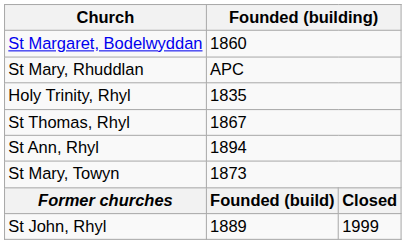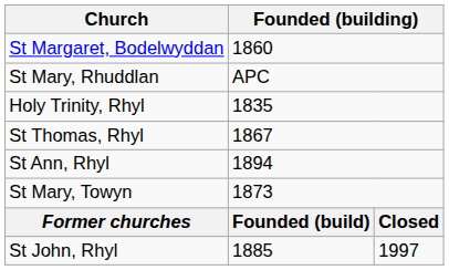 <table class="wikitable">
 <tr>
 <th>Church</th>
 <th colspan="2">Founded (building)</th>
 </tr>
 <tr>
 <td><a href='#'>St Margaret, Bodelwyddan</a></td>
 <td colspan="2">1860</td>
 </tr>
 <tr>
 <td>St Mary, Rhuddlan</td>
 <td colspan="2">APC</td>
 </tr>
 <tr>
 <td>Holy Trinity, Rhyl</td>
 <td colspan="2">1835</td>
 </tr>
 <tr>
 <td>St Thomas, Rhyl</td>
 <td colspan="2">1867</td>
 </tr>
 <tr>
 <td>St Ann, Rhyl</td>
 <td colspan="2">1894</td>
 </tr>
 <tr>
 <td>St Mary, Towyn</td>
 <td colspan="2">1873</td>
 </tr>
 <tr>
 <th><em>Former churches</em></th>
 <th>Founded (build)</th>
 <th>Closed</th>
 </tr>
 <tr>
 <td>St John, Rhyl</td>
-<td>1889</td>
-<td>1999</td>
+<td>1885</td>
+<td>1997</td>
 </tr>
 </table>
